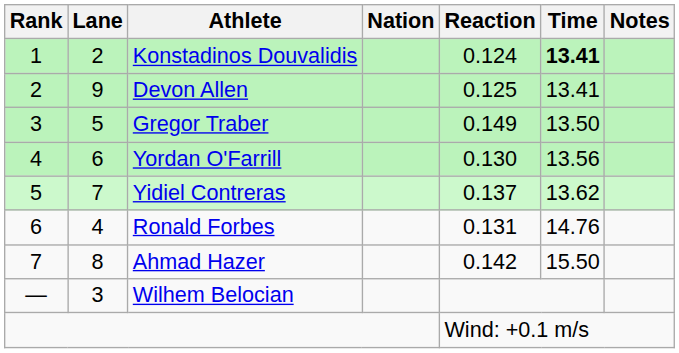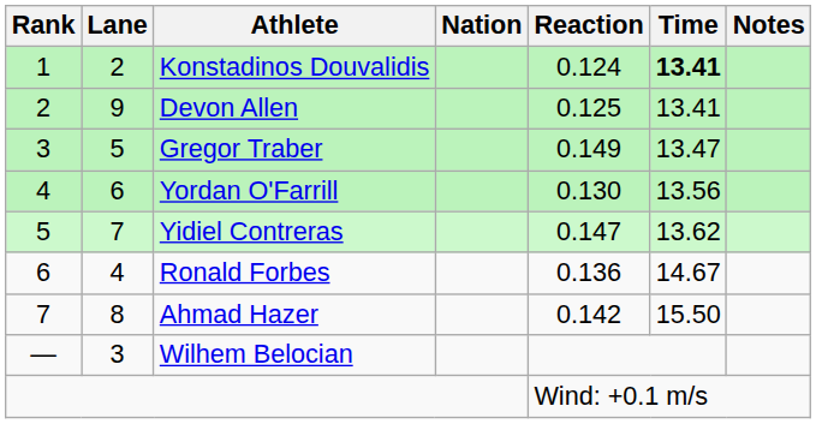 <table class="wikitable sortable" style="text-align:center">
 <tr>
 <th>Rank</th>
 <th>Lane</th>
 <th>Athlete</th>
 <th>Nation</th>
 <th>Reaction</th>
 <th>Time</th>
 <th>Notes</th>
 </tr>
 <tr style="background:#bbf3bb;">
 <td>1</td>
 <td>2</td>
 <td align=left><a href='#'>Konstadinos Douvalidis</a></td>
 <td align=left></td>
 <td>0.124</td>
 <td><strong>13.41</strong></td>
 <td></td>
 </tr>
 <tr style="background:#bbf3bb;">
 <td>2</td>
 <td>9</td>
 <td align=left><a href='#'>Devon Allen</a></td>
 <td align=left></td>
 <td>0.125</td>
 <td>13.41</td>
 <td></td>
 </tr>
 <tr style="background:#bbf3bb;">
 <td>3</td>
 <td>5</td>
 <td align=left><a href='#'>Gregor Traber</a></td>
 <td align=left></td>
 <td>0.149</td>
-<td>13.50</td>
+<td>13.47</td>
 <td></td>
 </tr>
 <tr style="background:#bbf3bb;">
 <td>4</td>
 <td>6</td>
 <td align=left><a href='#'>Yordan O'Farrill</a></td>
 <td align=left></td>
 <td>0.130</td>
 <td>13.56</td>
 <td></td>
 </tr>
 <tr style="background:#ccf9cc;">
 <td>5</td>
 <td>7</td>
 <td align=left><a href='#'>Yidiel Contreras</a></td>
 <td align=left></td>
-<td>0.137</td>
+<td>0.147</td>
 <td>13.62</td>
 <td></td>
 </tr>
 <tr>
 <td>6</td>
 <td>4</td>
 <td align=left><a href='#'>Ronald Forbes</a></td>
 <td align=left></td>
-<td>0.131</td>
-<td>14.76</td>
+<td>0.136</td>
+<td>14.67</td>
 <td></td>
 </tr>
 <tr>
 <td>7</td>
 <td>8</td>
 <td align=left><a href='#'>Ahmad Hazer</a></td>
 <td align=left></td>
 <td>0.142</td>
 <td>15.50</td>
 <td></td>
 </tr>
 <tr>
 <td data-sort-value=8>—</td>
 <td>3</td>
 <td align=left><a href='#'>Wilhem Belocian</a></td>
 <td align=left></td>
 <td colspan=2 data-sort-value=99.99></td>
 <td></td>
 </tr>
 <tr class="sortbottom">
 <td colspan=4></td>
 <td colspan="3" style="text-align:left;">Wind: +0.1 m/s</td>
 </tr>
 </table>
